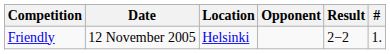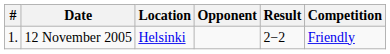 <table class="wikitable">
 <tr>
-<th>Competition</th>
+<th>#</th>
 <th>Date</th>
 <th>Location</th>
 <th>Opponent</th>
 <th>Result</th>
-<th>#</th>
+<th>Competition</th>
 </tr>
 <tr>
-<td><a href='#'>Friendly</a></td>
+<td>1.</td>
 <td>12 November 2005</td>
 <td> <a href='#'>Helsinki</a></td>
 <td></td>
 <td>2−2</td>
-<td>1.</td>
+<td><a href='#'>Friendly</a></td>
 </tr>
 </table>
